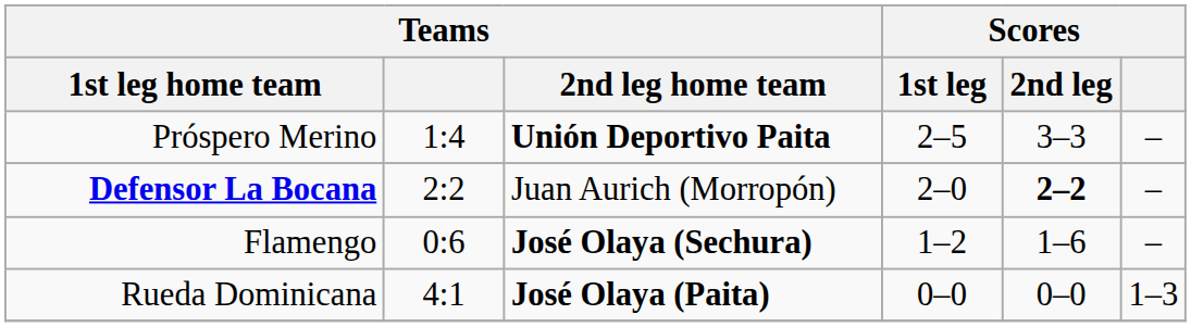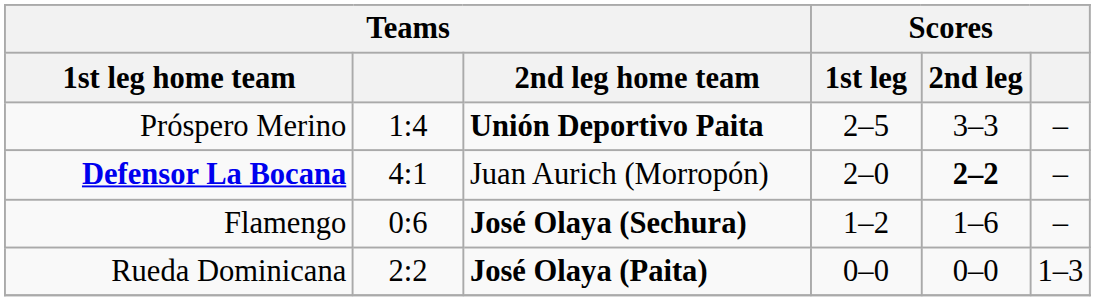 <table class="wikitable" style="text-align: center;">
 <tr>
 <th colspan=3>Teams</th>
 <th colspan=3>Scores</th>
 </tr>
 <tr>
 <th width="175">1st leg home team</th>
 <th width="50"></th>
 <th width="175">2nd leg home team</th>
 <th width="50">1st leg</th>
 <th width="50">2nd leg</th>
 <th></th>
 </tr>
 <tr>
 <td align=right>Próspero Merino</td>
 <td>1:4</td>
 <td align=left><strong>Unión Deportivo Paita</strong></td>
 <td>2–5</td>
 <td>3–3</td>
 <td>–</td>
 </tr>
 <tr>
 <td align=right><strong><a href='#'>Defensor La Bocana</a></strong></td>
-<td>2:2</td>
+<td>4:1</td>
 <td align=left>Juan Aurich (Morropón)</td>
 <td>2–0</td>
 <td><strong>2–2</strong></td>
 <td>–</td>
 </tr>
 <tr>
 <td align=right>Flamengo</td>
 <td>0:6</td>
 <td align=left><strong>José Olaya (Sechura)</strong></td>
 <td>1–2</td>
 <td>1–6</td>
 <td>–</td>
 </tr>
 <tr>
 <td align=right>Rueda Dominicana</td>
-<td>4:1</td>
+<td>2:2</td>
 <td align=left><strong>José Olaya (Paita)</strong></td>
 <td>0–0</td>
 <td>0–0</td>
 <td>1–3</td>
 </tr>
 <tr>
 </tr>
 </table>
